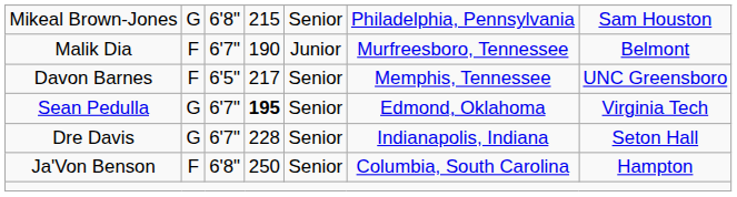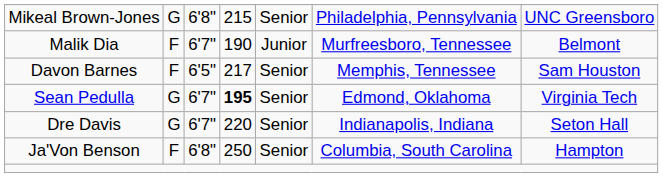 <table class="wikitable sortable" style="text-align: center">
 <tr align=center>
 </tr>
 <tr>
 <td>Mikeal Brown-Jones</td>
 <td>G</td>
 <td>6'8"</td>
 <td>215</td>
 <td>Senior</td>
 <td><a href='#'>Philadelphia, Pennsylvania</a></td>
-<td><a href='#'>Sam Houston</a></td>
+<td><a href='#'>UNC Greensboro</a></td>
 </tr>
 <tr>
 <td>Malik Dia</td>
 <td>F</td>
 <td>6'7"</td>
 <td>190</td>
 <td>Junior</td>
 <td><a href='#'>Murfreesboro, Tennessee</a></td>
 <td><a href='#'>Belmont</a></td>
 </tr>
 <tr>
 <td>Davon Barnes</td>
 <td>F</td>
 <td>6'5"</td>
 <td>217</td>
 <td>Senior</td>
 <td><a href='#'>Memphis, Tennessee</a></td>
-<td><a href='#'>UNC Greensboro</a></td>
+<td><a href='#'>Sam Houston</a></td>
 </tr>
 <tr>
 <td><a href='#'>Sean Pedulla</a></td>
 <td>G</td>
 <td>6'7"</td>
 <td><strong>195</strong></td>
 <td>Senior</td>
 <td><a href='#'>Edmond, Oklahoma</a></td>
 <td><a href='#'>Virginia Tech</a></td>
 </tr>
 <tr>
 <td>Dre Davis</td>
 <td>G</td>
 <td>6'7"</td>
-<td>228</td>
+<td>220</td>
 <td>Senior</td>
 <td><a href='#'>Indianapolis, Indiana</a></td>
 <td><a href='#'>Seton Hall</a></td>
 </tr>
 <tr>
 <td>Ja'Von Benson</td>
 <td>F</td>
 <td>6'8"</td>
 <td>250</td>
 <td>Senior</td>
 <td><a href='#'>Columbia, South Carolina</a></td>
 <td><a href='#'>Hampton</a></td>
 </tr>
 <tr>
 <td colspan=8></td>
 </tr>
 </table>
